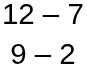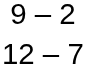 <table style="text-align:center">
 <tr>
 <th width=200></th>
 <th width=100></th>
 <th width=200></th>
 </tr>
 <tr>
 <td align=right><strong></strong></td>
-<td>12 – 7</td>
+<td>9 – 2</td>
 <td align=left></td>
 </tr>
 <tr>
 <td align=right><strong></strong></td>
-<td>9 – 2</td>
+<td>12 – 7</td>
 <td align=left></td>
 </tr>
 </table>
